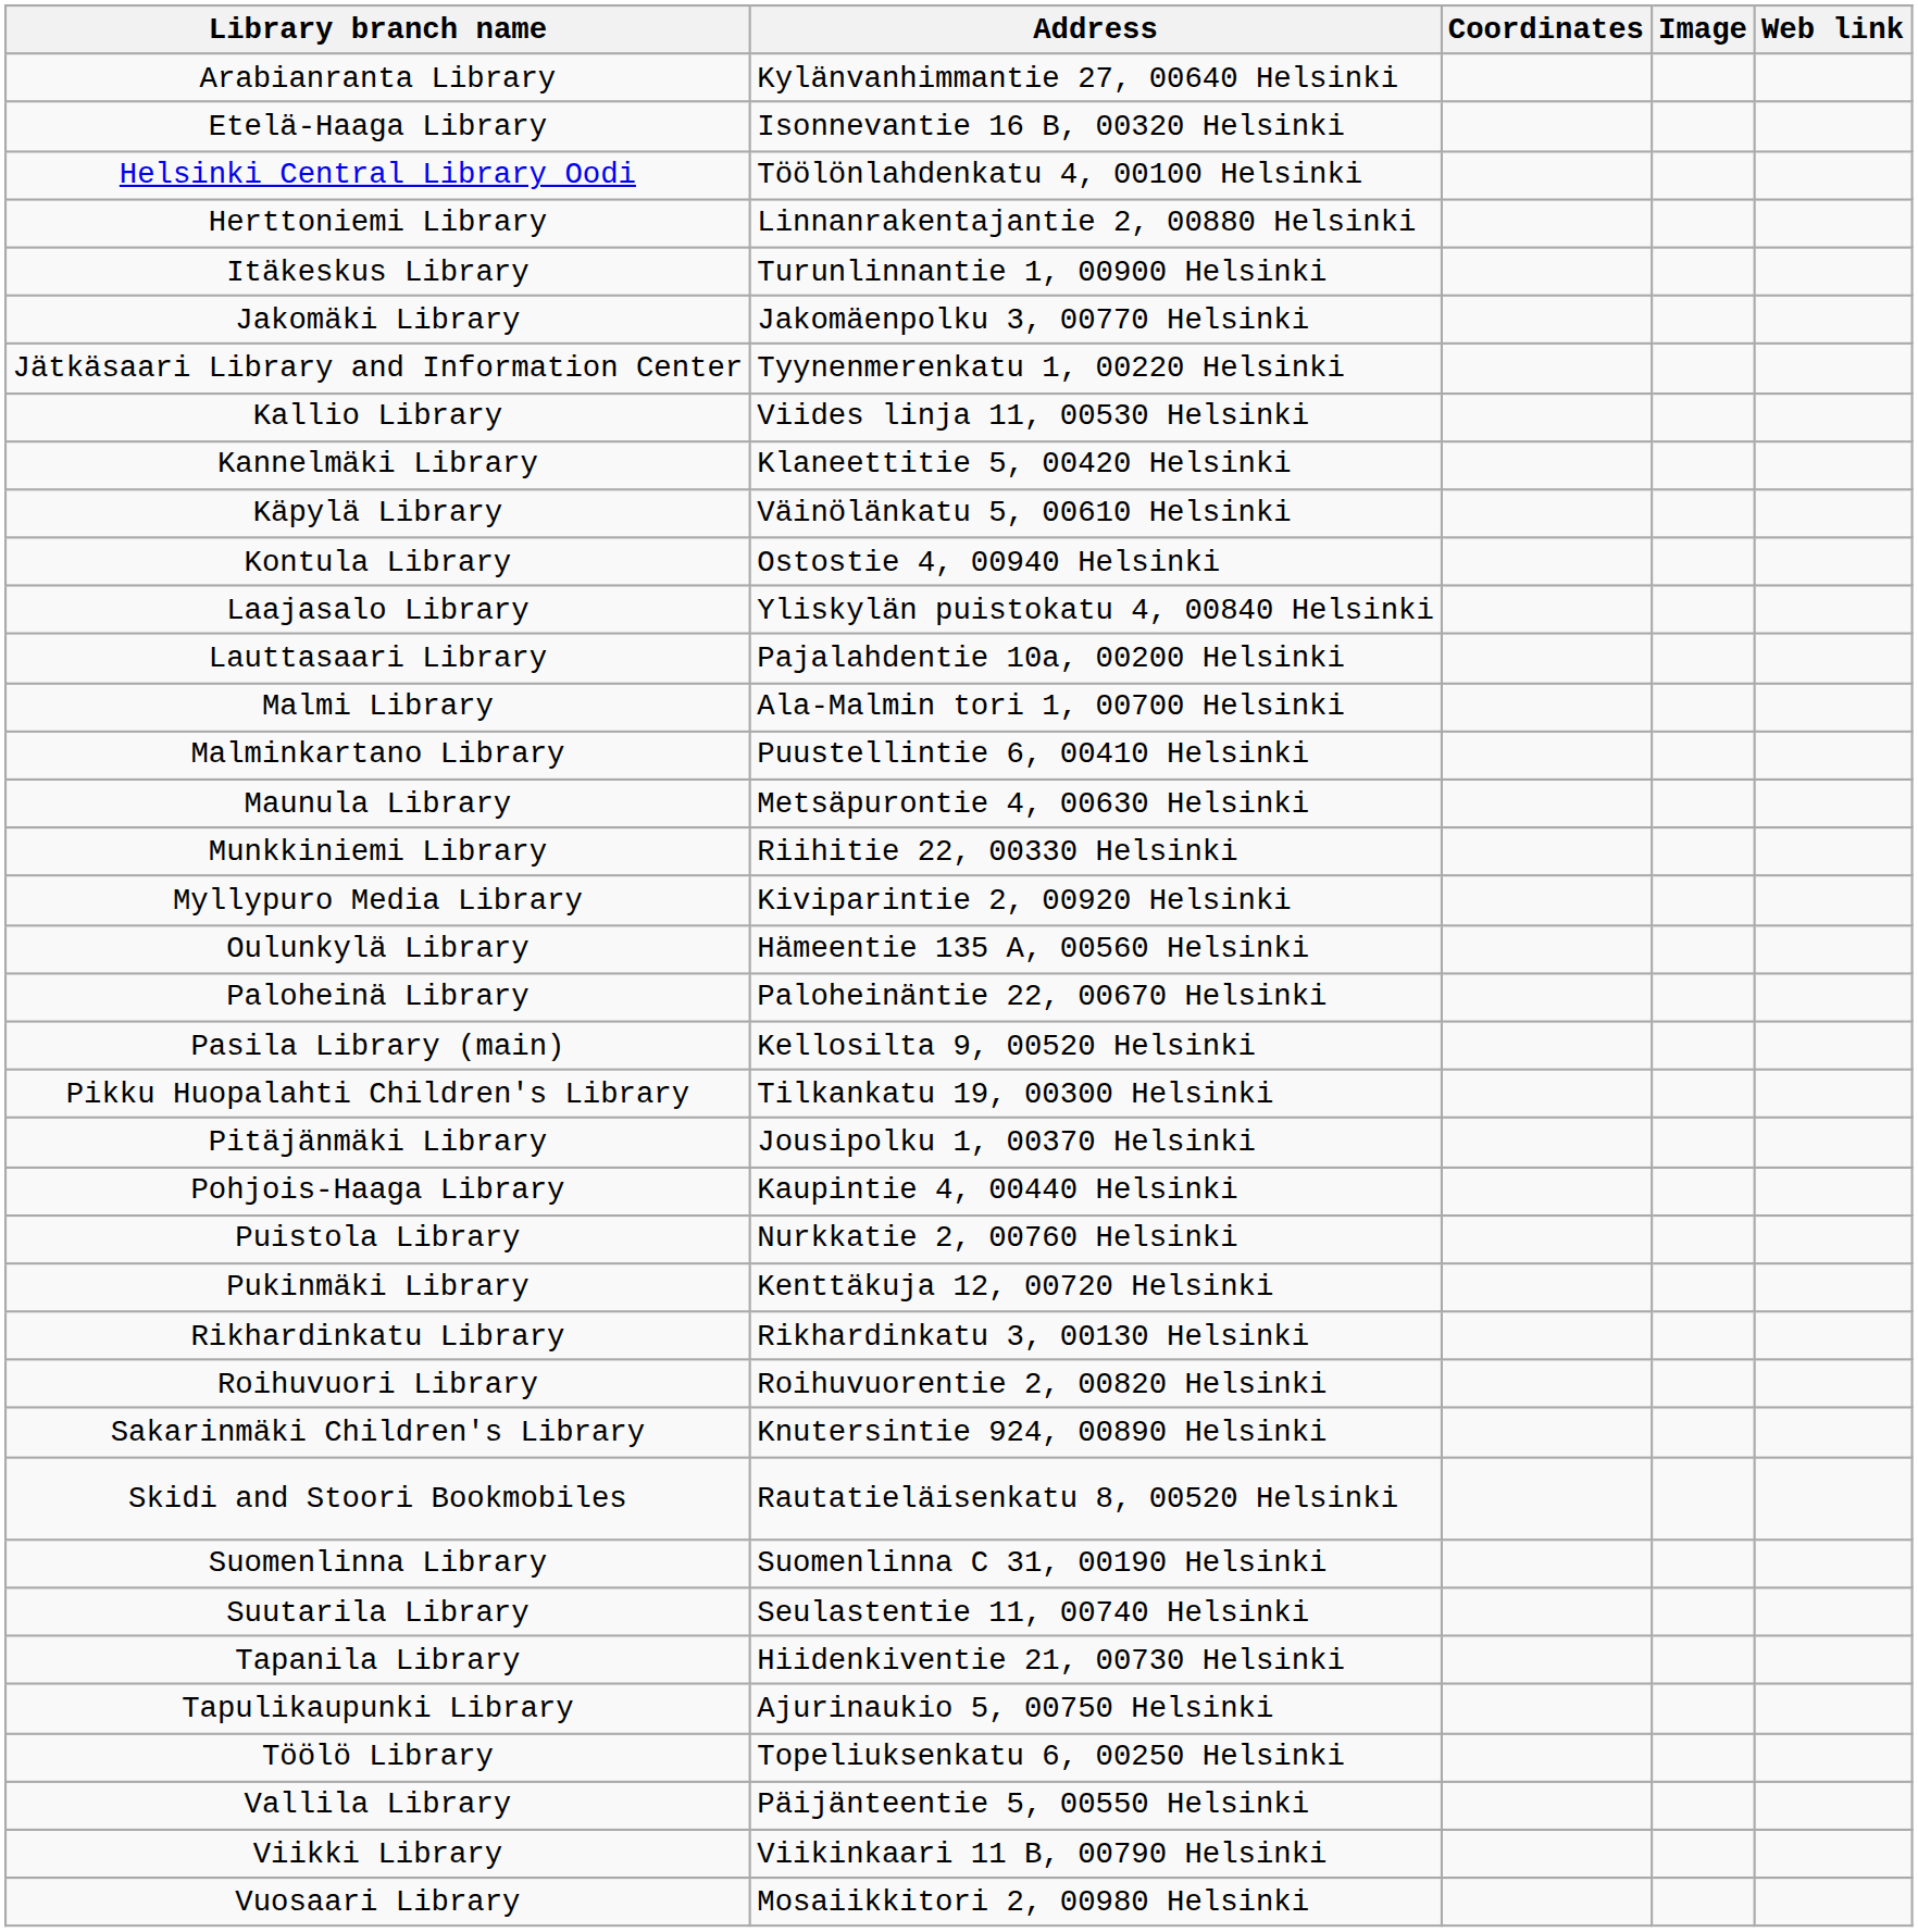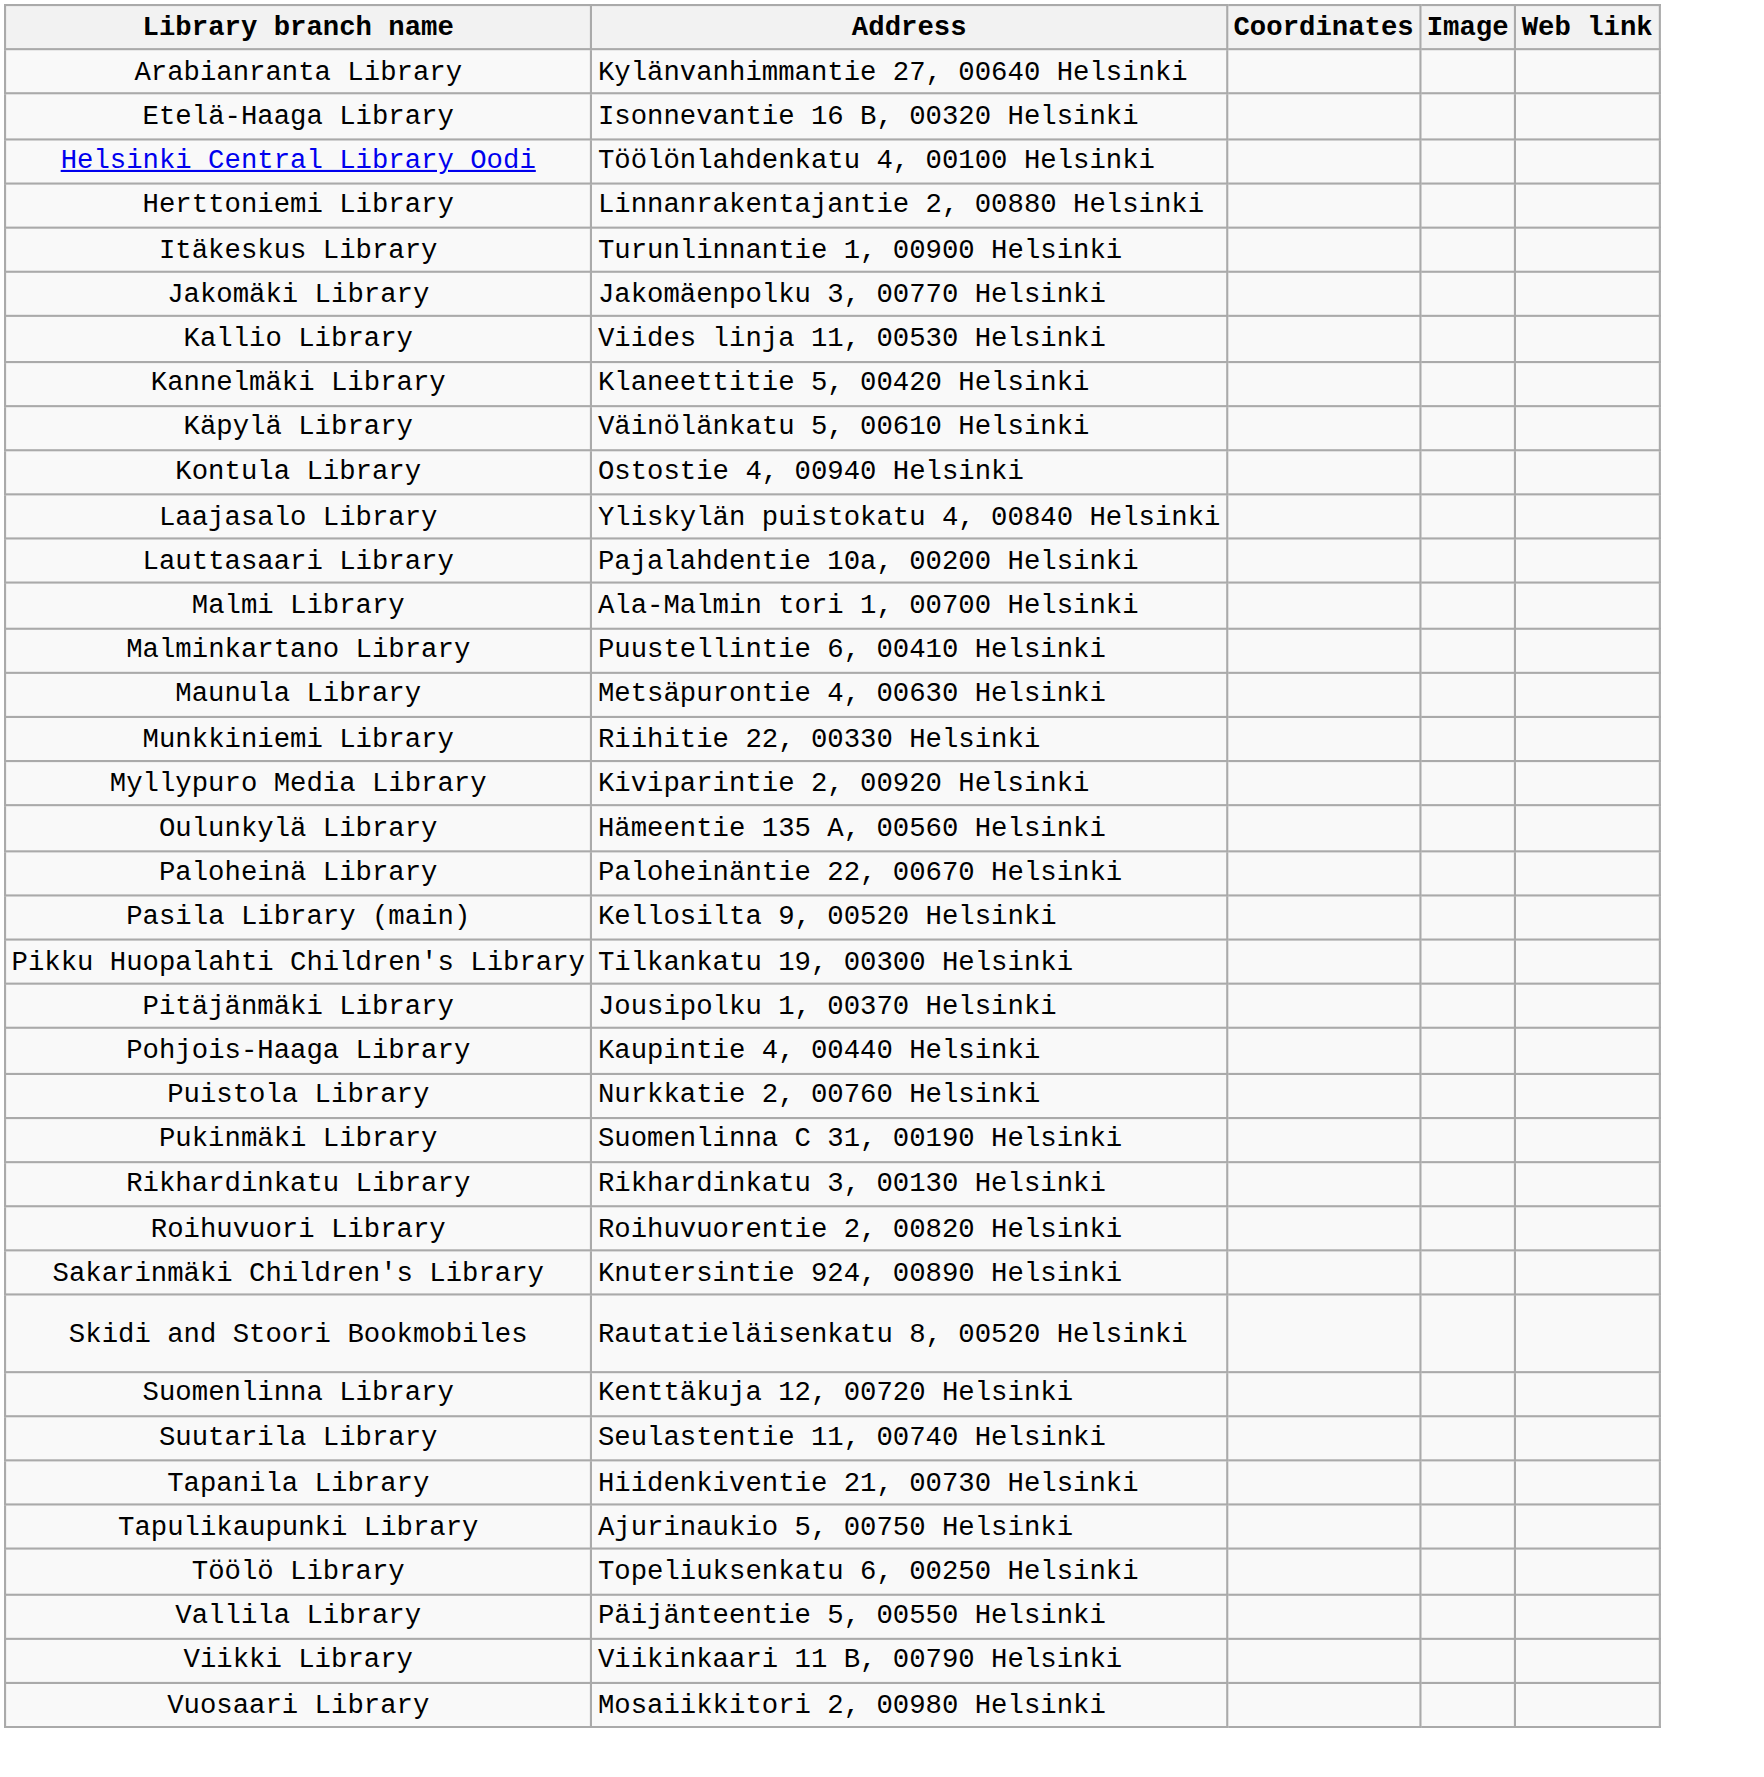 <table class="wikitable sortable" align="center">
 <tr>
 <th>Library branch name</th>
 <th>Address</th>
 <th>Coordinates</th>
 <th>Image</th>
 <th>Web link</th>
 </tr>
 <tr>
 <td align="center">Arabianranta Library</td>
 <td align="left">Kylänvanhimmantie 27, 00640 Helsinki</td>
 <td align="center"></td>
 <td align="center"></td>
 <td align="center"></td>
 </tr>
 <tr>
 <td align="center">Etelä-Haaga Library</td>
 <td align="left">Isonnevantie 16 B, 00320 Helsinki</td>
 <td align="center"></td>
 <td align="center"></td>
 <td align="center"></td>
 </tr>
 <tr>
 <td align="center"><a href='#'>Helsinki Central Library Oodi</a></td>
 <td align="left">Töölönlahdenkatu 4, 00100 Helsinki</td>
 <td align="center"></td>
 <td align="center"></td>
 <td align="center"></td>
 </tr>
 <tr>
 <td align="center">Herttoniemi Library</td>
 <td align="left">Linnanrakentajantie 2, 00880 Helsinki</td>
 <td align="center"></td>
 <td align="center"></td>
 <td align="center"></td>
 </tr>
 <tr>
 <td align="center">Itäkeskus Library</td>
 <td align="left">Turunlinnantie 1, 00900 Helsinki</td>
 <td align="center"></td>
 <td align="center"></td>
 <td align="center"></td>
 </tr>
 <tr>
 <td align="center">Jakomäki Library</td>
 <td align="left">Jakomäenpolku 3, 00770 Helsinki</td>
 <td align="center"></td>
 <td align="center"></td>
 <td align="center"></td>
-</tr>
-<tr>
-<td align="center">Jätkäsaari Library and Information Center</td>
-<td align="left">Tyynenmerenkatu 1, 00220 Helsinki</td>
-<td align="center"></td>
-<td align="center"></td>
-<td align="center"> </td>
 </tr>
 <tr>
 <td align="center">Kallio Library</td>
 <td align="left">Viides linja 11, 00530 Helsinki</td>
 <td align="center"></td>
 <td align="center"></td>
 <td align="center"></td>
 </tr>
 <tr>
 <td align="center">Kannelmäki Library</td>
 <td align="left">Klaneettitie 5, 00420 Helsinki</td>
 <td align="center"></td>
 <td align="center"></td>
 <td align="center"></td>
 </tr>
 <tr>
 <td align="center">Käpylä Library</td>
 <td align="left">Väinölänkatu 5, 00610 Helsinki</td>
 <td align="center"></td>
 <td align="center"></td>
 <td align="center"></td>
 </tr>
 <tr>
 <td align="center">Kontula Library</td>
 <td align="left">Ostostie 4, 00940 Helsinki</td>
 <td align="center"></td>
 <td align="center"></td>
 <td align="center"></td>
 </tr>
 <tr>
 <td align="center">Laajasalo Library</td>
 <td align="left">Yliskylän puistokatu 4, 00840 Helsinki</td>
 <td align="center"></td>
 <td align="center"></td>
 <td align="center"></td>
 </tr>
 <tr>
 <td align="center">Lauttasaari Library</td>
 <td align="left">Pajalahdentie 10a, 00200 Helsinki</td>
 <td align="center"></td>
 <td align="center"></td>
 <td align="center"></td>
 </tr>
 <tr>
 <td align="center">Malmi Library</td>
 <td align="left">Ala-Malmin tori 1, 00700 Helsinki</td>
 <td align="center"></td>
 <td align="center"></td>
 <td align="center"></td>
 </tr>
 <tr>
 <td align="center">Malminkartano Library</td>
 <td align="left">Puustellintie 6, 00410 Helsinki</td>
 <td align="center"></td>
 <td align="center"></td>
 <td align="center"></td>
 </tr>
 <tr>
 <td align="center">Maunula Library</td>
 <td align="left">Metsäpurontie 4, 00630 Helsinki</td>
 <td align="center"></td>
 <td align="center"></td>
 <td align="center"></td>
 </tr>
 <tr>
 <td align="center">Munkkiniemi Library</td>
 <td align="left">Riihitie 22, 00330 Helsinki</td>
 <td align="center"></td>
 <td align="center"></td>
 <td align="center"></td>
 </tr>
 <tr>
 <td align="center">Myllypuro Media Library</td>
 <td align="left">Kiviparintie 2, 00920 Helsinki</td>
 <td align="center"></td>
 <td align="center"></td>
 <td align="center"> </td>
 </tr>
 <tr>
 <td align="center">Oulunkylä Library</td>
 <td align="left">Hämeentie 135 A, 00560 Helsinki</td>
 <td align="center"></td>
 <td align="center"></td>
 <td align="center"></td>
 </tr>
 <tr>
 <td align="center">Paloheinä Library</td>
 <td align="left">Paloheinäntie 22, 00670 Helsinki</td>
 <td align="center"></td>
 <td align="center"></td>
 <td align="center"></td>
 </tr>
 <tr>
 <td align="center">Pasila Library (main)</td>
 <td align="left">Kellosilta 9, 00520 Helsinki</td>
 <td align="center"></td>
 <td align="center"></td>
 <td align="center"></td>
 </tr>
 <tr>
 <td align="center">Pikku Huopalahti Children's Library</td>
 <td align="left">Tilkankatu 19, 00300 Helsinki</td>
 <td align="center"></td>
 <td align="center"></td>
 <td align="center"></td>
 </tr>
 <tr>
 <td align="center">Pitäjänmäki Library</td>
 <td align="left">Jousipolku 1, 00370 Helsinki</td>
 <td align="center"></td>
 <td align="center"></td>
 <td align="center"></td>
 </tr>
 <tr>
 <td align="center">Pohjois-Haaga Library</td>
 <td align="left">Kaupintie 4, 00440 Helsinki</td>
 <td align="center"></td>
 <td align="center"></td>
 <td align="center"></td>
 </tr>
 <tr>
 <td align="center">Puistola Library</td>
 <td align="left">Nurkkatie 2, 00760 Helsinki</td>
 <td align="center"></td>
 <td align="center"></td>
 <td align="center"></td>
 </tr>
 <tr>
 <td align="center">Pukinmäki Library</td>
-<td align="left">Kenttäkuja 12, 00720 Helsinki</td>
+<td align="left">Suomenlinna C 31, 00190 Helsinki</td>
 <td align="center"></td>
 <td align="center"></td>
 <td align="center"></td>
 </tr>
 <tr>
 <td align="center">Rikhardinkatu Library</td>
 <td align="left">Rikhardinkatu 3, 00130 Helsinki</td>
 <td align="center"></td>
 <td align="center"></td>
 <td align="center"> </td>
 </tr>
 <tr>
 <td align="center">Roihuvuori Library</td>
 <td align="left">Roihuvuorentie 2, 00820 Helsinki</td>
 <td align="center"></td>
 <td align="center"></td>
 <td align="center"></td>
 </tr>
 <tr>
 <td align="center">Sakarinmäki Children's Library</td>
 <td align="left">Knutersintie 924, 00890 Helsinki</td>
 <td align="center"></td>
 <td align="center"></td>
 <td align="center"></td>
 </tr>
 <tr>
 <td align="center">Skidi and Stoori Bookmobiles</td>
 <td align="left">Rautatieläisenkatu 8, 00520 Helsinki</td>
 <td align="center"></td>
 <td align="center"></td>
 <td align="center"><br><br></td>
 </tr>
 <tr>
 <td align="center">Suomenlinna Library</td>
-<td align="left">Suomenlinna C 31, 00190 Helsinki</td>
+<td align="left">Kenttäkuja 12, 00720 Helsinki</td>
 <td align="center"></td>
 <td align="center"></td>
 <td align="center"></td>
 </tr>
 <tr>
 <td align="center">Suutarila Library</td>
 <td align="left">Seulastentie 11, 00740 Helsinki</td>
 <td align="center"></td>
 <td align="center"></td>
 <td align="center"></td>
 </tr>
 <tr>
 <td align="center">Tapanila Library</td>
 <td align="left">Hiidenkiventie 21, 00730 Helsinki</td>
 <td align="center"></td>
 <td align="center"></td>
 <td align="center"></td>
 </tr>
 <tr>
 <td align="center">Tapulikaupunki Library</td>
 <td align="left">Ajurinaukio 5, 00750 Helsinki</td>
 <td align="center"></td>
 <td align="center"></td>
 <td align="center"></td>
 </tr>
 <tr>
 <td align="center">Töölö Library</td>
 <td align="left">Topeliuksenkatu 6, 00250 Helsinki</td>
 <td align="center"></td>
 <td align="center"></td>
 <td align="center"></td>
 </tr>
 <tr>
 <td align="center">Vallila Library</td>
 <td align="left">Päijänteentie 5, 00550 Helsinki</td>
 <td align="center"></td>
 <td align="center"></td>
 <td align="center"></td>
 </tr>
 <tr>
 <td align="center">Viikki Library</td>
 <td align="left">Viikinkaari 11 B, 00790 Helsinki</td>
 <td align="center"></td>
 <td align="center"></td>
 <td align="center"></td>
 </tr>
 <tr>
 <td align="center">Vuosaari Library</td>
 <td align="left">Mosaiikkitori 2, 00980 Helsinki</td>
 <td align="center"></td>
 <td align="center"></td>
 <td align="center"></td>
 </tr>
 </table>
